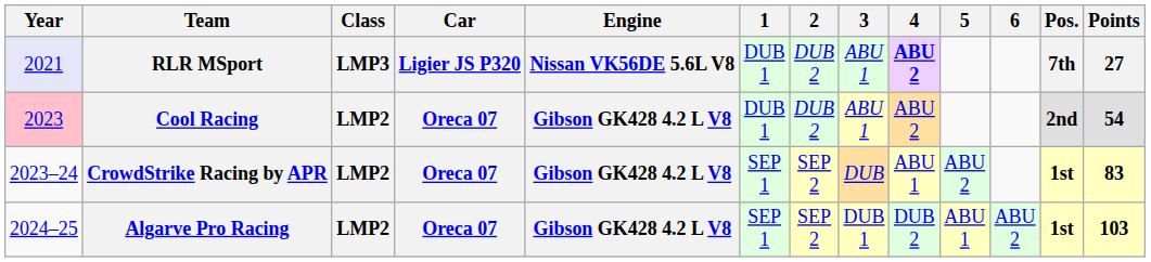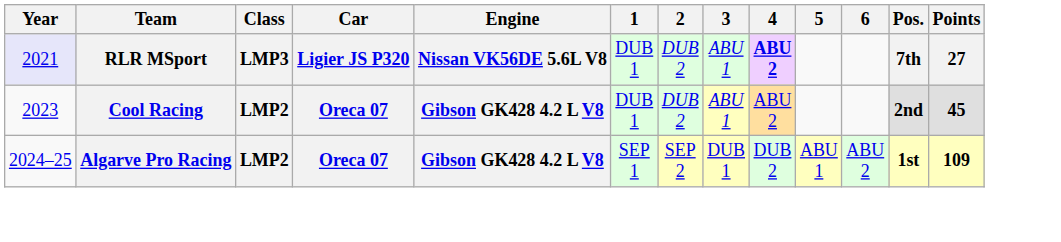 <table class="wikitable" style="text-align:center; font-size:85%">
 <tr>
 <th>Year</th>
 <th>Team</th>
 <th>Class</th>
 <th>Car</th>
 <th>Engine</th>
 <th>1</th>
 <th>2</th>
 <th>3</th>
 <th>4</th>
 <th>5</th>
 <th>6</th>
 <th>Pos.</th>
 <th>Points</th>
 </tr>
 <tr>
 <td style="background: lavender;"><a href='#'>2021</a></td>
 <th nowrap>RLR MSport</th>
 <th>LMP3</th>
 <th nowrap><a href='#'>Ligier JS P320</a></th>
 <th nowrap><a href='#'>Nissan VK56DE</a> 5.6L V8</th>
 <td style="background:#DFFFDF;"><a href='#'>DUB<br>1</a><br></td>
 <td style="background:#DFFFDF;"><em><a href='#'>DUB<br>2</a></em><br></td>
 <td style="background:#DFFFDF;"><em><a href='#'>ABU<br>1</a></em><br></td>
 <td style="background:#EFCFFF;"><strong><a href='#'>ABU<br>2</a></strong><br></td>
 <td></td>
 <td></td>
 <th>7th</th>
 <th>27</th>
 </tr>
 <tr>
-<td style="background: pink;"><a href='#'>2023</a></td>
+<td><a href='#'>2023</a></td>
 <th nowrap><a href='#'>Cool Racing</a></th>
 <th>LMP2</th>
 <th nowrap><a href='#'>Oreca 07</a></th>
 <th nowrap><a href='#'>Gibson</a> GK428 4.2 L <a href='#'>V8</a></th>
 <td style="background:#DFFFDF;"><a href='#'>DUB<br>1</a><br></td>
 <td style="background:#DFFFDF;"><em><a href='#'>DUB<br>2</a></em><br></td>
 <td style="background:#FFFFBF;"><em><a href='#'>ABU<br>1</a></em><br></td>
 <td style="background:#FFDF9F;"><a href='#'>ABU<br>2</a><br></td>
 <td></td>
 <td></td>
 <th style="background:#DFDFDF;">2nd</th>
-<th style="background:#DFDFDF;">54</th>
-</tr>
-<tr>
-<td nowrap><a href='#'>2023–24</a></td>
-<th nowrap><a href='#'>CrowdStrike</a> Racing by <a href='#'>APR</a></th>
-<th>LMP2</th>
-<th nowrap><a href='#'>Oreca 07</a></th>
-<th nowrap><a href='#'>Gibson</a> GK428 4.2 L <a href='#'>V8</a></th>
-<td style="background:#DFFFDF;"><a href='#'>SEP<br>1</a><br></td>
-<td style="background:#FFFFBF;"><a href='#'>SEP<br>2</a><br></td>
-<td style="background:#FFDF9F;"><em><a href='#'>DUB</a></em><br></td>
-<td style="background:#FFFFBF;"><a href='#'>ABU<br>1</a><br></td>
-<td style="background:#DFFFDF;"><a href='#'>ABU<br>2</a><br></td>
-<td></td>
-<th style="background:#FFFFBF;">1st</th>
-<th style="background:#FFFFBF;">83</th>
+<th style="background:#DFDFDF;">45</th>
 </tr>
 <tr>
 <td nowrap><a href='#'>2024–25</a></td>
 <th nowrap><a href='#'>Algarve Pro Racing</a></th>
 <th>LMP2</th>
 <th nowrap><a href='#'>Oreca 07</a></th>
 <th nowrap><a href='#'>Gibson</a> GK428 4.2 L <a href='#'>V8</a></th>
 <td style="background:#DFFFDF;"><a href='#'>SEP<br>1</a><br></td>
 <td style="background:#FFFFBF;"><a href='#'>SEP<br>2</a><br></td>
 <td style="background:#FFFFBF;"><a href='#'>DUB<br>1</a><br></td>
 <td style="background:#DFFFDF;"><a href='#'>DUB<br>2</a><br></td>
 <td style="background:#FFFFBF;"><a href='#'>ABU<br>1</a><br></td>
 <td style="background:#DFFFDF;"><a href='#'>ABU<br>2</a><br></td>
 <th style="background:#FFFFBF;">1st</th>
-<th style="background:#FFFFBF;">103</th>
+<th style="background:#FFFFBF;">109</th>
 </tr>
 </table>
